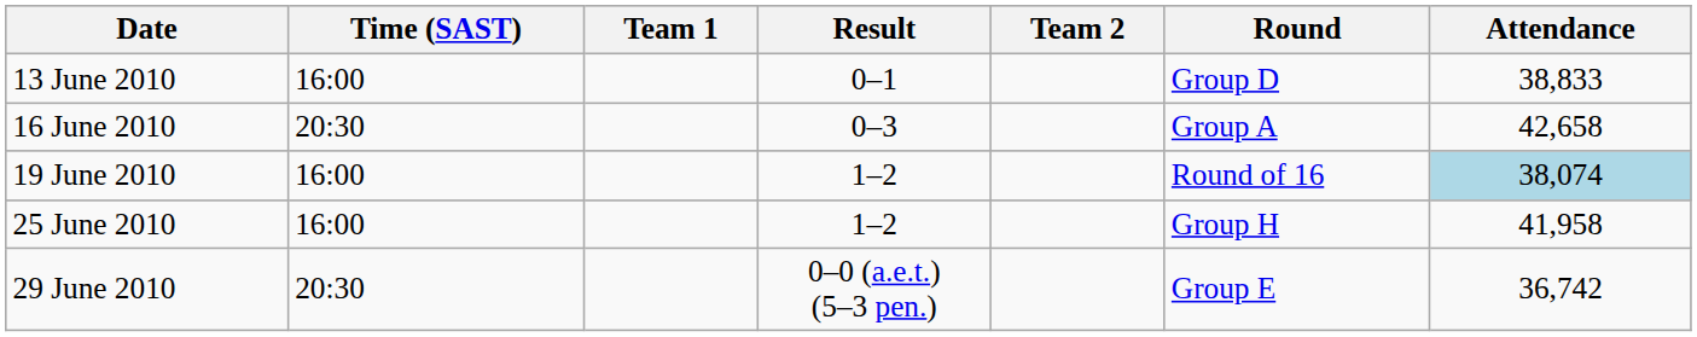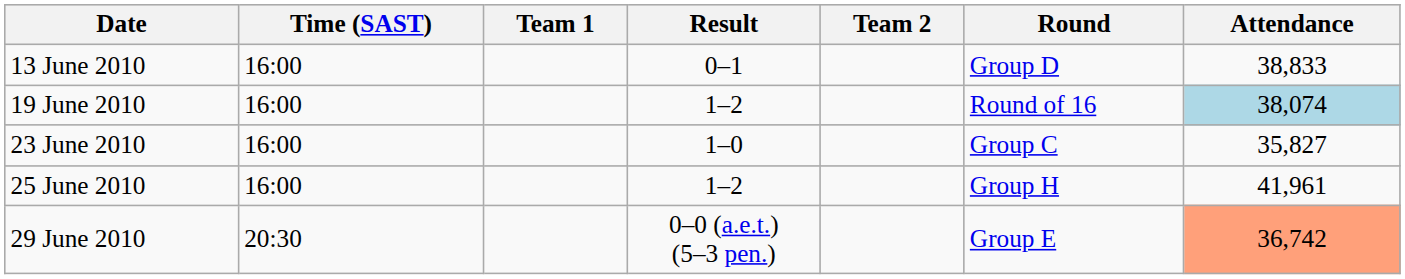 <table class="wikitable" style="text-align: left;" width="100%">
 <tr>
 <th>Date</th>
 <th>Time (<a href='#'>SAST</a>)</th>
 <th>Team 1</th>
 <th>Result</th>
 <th>Team 2</th>
 <th>Round</th>
 <th>Attendance</th>
 </tr>
 <tr>
 <td>13 June 2010</td>
 <td>16:00</td>
 <td></td>
 <td style="text-align:center;">0–1</td>
 <td></td>
 <td><a href='#'>Group D</a></td>
 <td style="text-align:center;">38,833</td>
 </tr>
 <tr>
-<td>16 June 2010</td>
-<td>20:30</td>
-<td></td>
-<td style="text-align:center;">0–3</td>
-<td></td>
-<td><a href='#'>Group A</a></td>
-<td style="text-align:center;">42,658</td>
-</tr>
-<tr>
 <td>19 June 2010</td>
 <td>16:00</td>
 <td></td>
 <td style="text-align:center;">1–2</td>
 <td></td>
 <td><a href='#'>Round of 16</a></td>
 <td style="background: lightblue; text-align:center;">38,074</td>
 </tr>
 <tr>
+<td>23 June 2010</td>
+<td>16:00</td>
+<td></td>
+<td style="text-align:center;">1–0</td>
+<td></td>
+<td><a href='#'>Group C</a></td>
+<td style="text-align:center;">35,827</td>
+</tr>
+<tr>
 <td>25 June 2010</td>
 <td>16:00</td>
 <td></td>
 <td style="text-align:center;">1–2</td>
 <td></td>
 <td><a href='#'>Group H</a></td>
-<td style="text-align:center;">41,958</td>
+<td style="text-align:center;">41,961</td>
 </tr>
 <tr>
 <td>29 June 2010</td>
 <td>20:30</td>
 <td></td>
 <td style="text-align:center;">0–0 (<a href='#'>a.e.t.</a>)<br>(5–3 <a href='#'>pen.</a>)</td>
 <td></td>
 <td><a href='#'>Group E</a></td>
-<td style="text-align:center;">36,742</td>
+<td style="background: lightsalmon; text-align:center;">36,742</td>
 </tr>
 </table>
